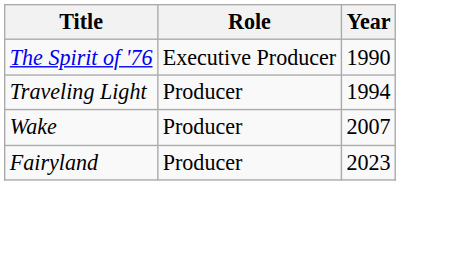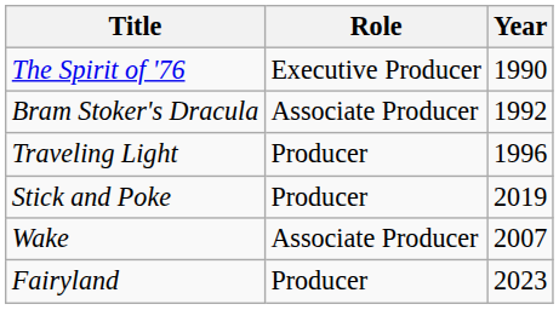 <table class="wikitable">
 <tr>
 <th>Title</th>
 <th>Role</th>
 <th>Year</th>
 </tr>
 <tr>
 <td><em><a href='#'>The Spirit of '76</a></em></td>
 <td>Executive Producer</td>
 <td>1990</td>
 </tr>
 <tr>
+<td><em>Bram Stoker's Dracula</em></td>
+<td>Associate Producer</td>
+<td>1992</td>
+</tr>
+<tr>
 <td><em>Traveling Light</em></td>
 <td>Producer</td>
-<td>1994</td>
+<td>1996</td>
+</tr>
+<tr>
+<td><em>Stick and Poke</em></td>
+<td>Producer</td>
+<td>2019</td>
 </tr>
 <tr>
 <td><em>Wake</em></td>
-<td>Producer</td>
+<td>Associate Producer</td>
 <td>2007</td>
 </tr>
 <tr>
 <td><em>Fairyland</em></td>
 <td>Producer</td>
 <td>2023</td>
 </tr>
 </table>
